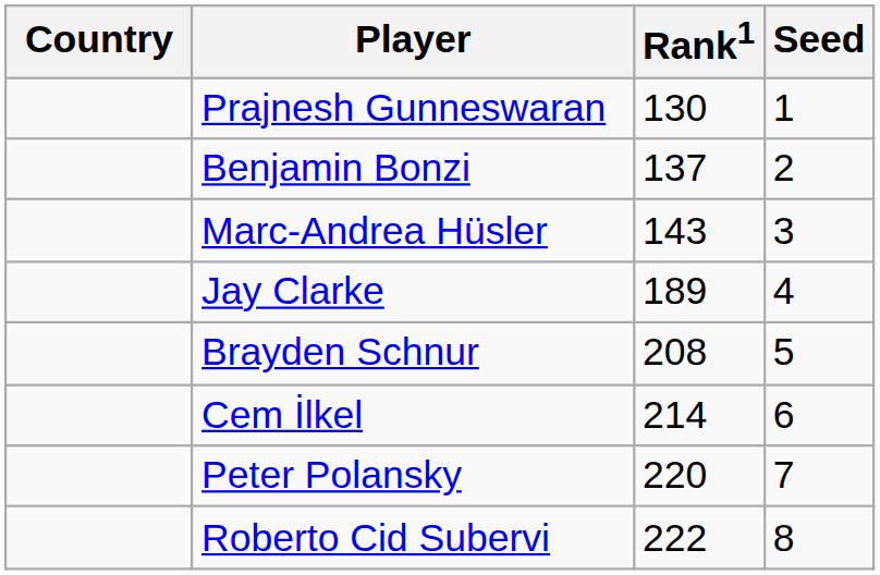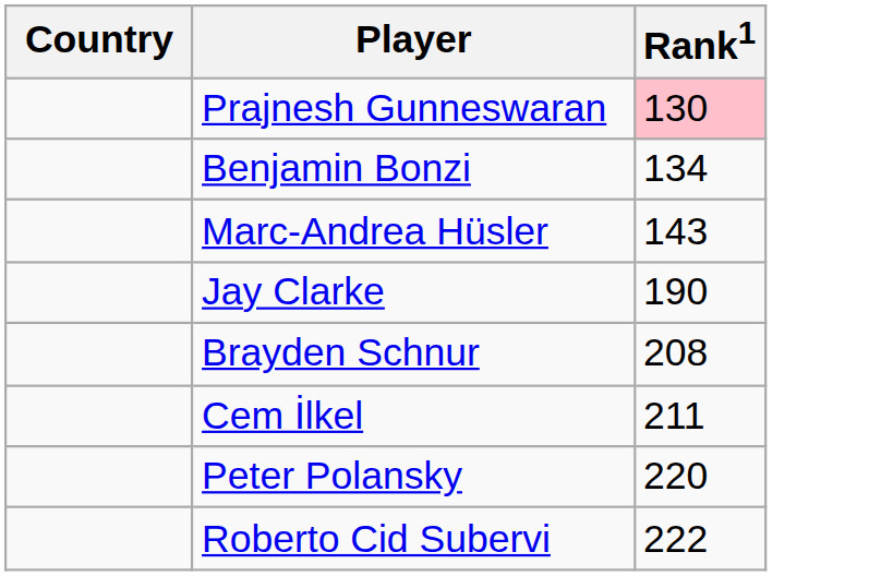 <table class="sortable wikitable">
 <tr>
 <th width="70">Country</th>
 <th width="175">Player</th>
 <th>Rank<sup>1</sup></th>
-<th>Seed</th>
 </tr>
 <tr>
 <td></td>
 <td><a href='#'>Prajnesh Gunneswaran</a></td>
-<td>130</td>
-<td>1</td>
+<td style="background: pink;">130</td>
 </tr>
 <tr>
 <td></td>
 <td><a href='#'>Benjamin Bonzi</a></td>
-<td>137</td>
-<td>2</td>
+<td>134</td>
 </tr>
 <tr>
 <td></td>
 <td><a href='#'>Marc-Andrea Hüsler</a></td>
 <td>143</td>
-<td>3</td>
 </tr>
 <tr>
 <td></td>
 <td><a href='#'>Jay Clarke</a></td>
-<td>189</td>
-<td>4</td>
+<td>190</td>
 </tr>
 <tr>
 <td></td>
 <td><a href='#'>Brayden Schnur</a></td>
 <td>208</td>
-<td>5</td>
 </tr>
 <tr>
 <td></td>
 <td><a href='#'>Cem İlkel</a></td>
-<td>214</td>
-<td>6</td>
+<td>211</td>
 </tr>
 <tr>
 <td></td>
 <td><a href='#'>Peter Polansky</a></td>
 <td>220</td>
-<td>7</td>
 </tr>
 <tr>
 <td></td>
 <td><a href='#'>Roberto Cid Subervi</a></td>
 <td>222</td>
-<td>8</td>
 </tr>
 </table>
